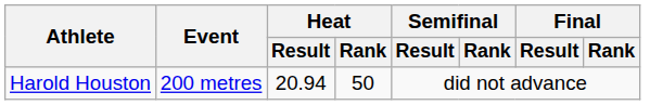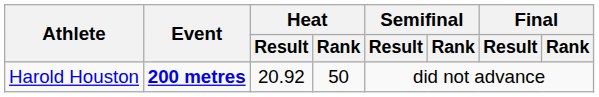 <table class="wikitable" style="font-size:90%">
 <tr>
 <th rowspan="2">Athlete</th>
 <th rowspan="2">Event</th>
 <th colspan="2">Heat</th>
 <th colspan="2">Semifinal</th>
 <th colspan="2">Final</th>
 </tr>
 <tr style="font-size:95%">
 <th>Result</th>
 <th>Rank</th>
 <th>Result</th>
 <th>Rank</th>
 <th>Result</th>
 <th>Rank</th>
 </tr>
 <tr style=text-align:center>
 <td style=text-align:left><a href='#'>Harold Houston</a></td>
-<td style=text-align:left><a href='#'>200 metres</a></td>
-<td>20.94</td>
+<td style=text-align:left><strong><a href='#'>200 metres</a></strong></td>
+<td>20.92</td>
 <td>50</td>
 <td colspan=4>did not advance</td>
 </tr>
 </table>
